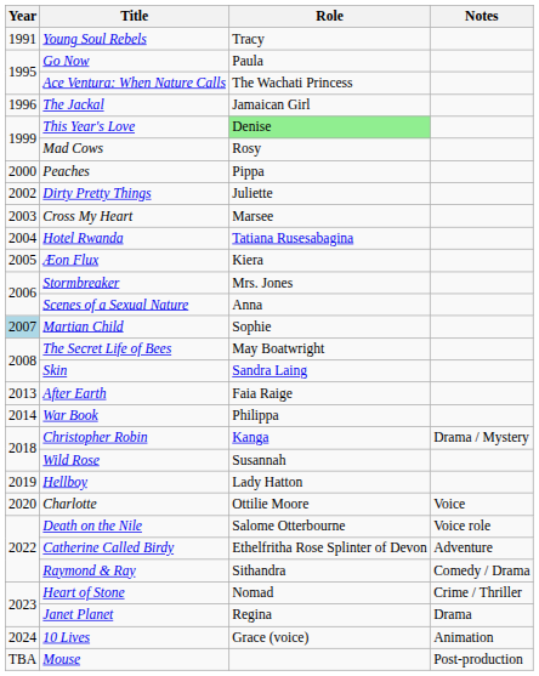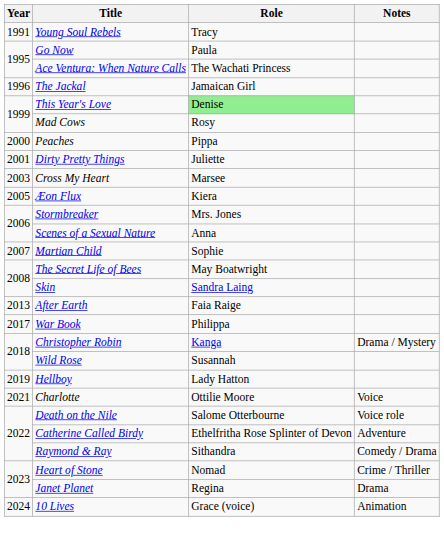 <table class="wikitable sortable">
 <tr>
 <th>Year</th>
 <th>Title</th>
 <th>Role</th>
 <th class="unsortable">Notes</th>
 </tr>
 <tr>
 <td>1991</td>
 <td><em><a href='#'>Young Soul Rebels</a></em></td>
 <td>Tracy</td>
 <td></td>
 </tr>
 <tr>
 <td rowspan="2">1995</td>
 <td><em><a href='#'>Go Now</a></em></td>
 <td>Paula</td>
 <td></td>
 </tr>
 <tr>
 <td><em><a href='#'>Ace Ventura: When Nature Calls</a></em></td>
 <td>The Wachati Princess</td>
 <td></td>
 </tr>
 <tr>
 <td>1996</td>
 <td><em><a href='#'>The Jackal</a></em></td>
 <td>Jamaican Girl</td>
 <td></td>
 </tr>
 <tr>
 <td rowspan="2">1999</td>
 <td><em><a href='#'>This Year's Love</a></em></td>
 <td style="background: lightgreen;">Denise</td>
 <td></td>
 </tr>
 <tr>
 <td><em>Mad Cows</em></td>
 <td>Rosy</td>
 <td></td>
 </tr>
 <tr>
 <td>2000</td>
 <td><em>Peaches</em></td>
 <td>Pippa</td>
 <td></td>
 </tr>
 <tr>
-<td>2002</td>
+<td>2001</td>
 <td><em><a href='#'>Dirty Pretty Things</a></em></td>
 <td>Juliette</td>
 <td></td>
 </tr>
 <tr>
 <td>2003</td>
 <td><em>Cross My Heart</em></td>
 <td>Marsee</td>
-<td></td>
-</tr>
-<tr>
-<td>2004</td>
-<td><em><a href='#'>Hotel Rwanda</a></em></td>
-<td><a href='#'>Tatiana Rusesabagina</a></td>
 <td></td>
 </tr>
 <tr>
 <td>2005</td>
 <td><em><a href='#'>Æon Flux</a></em></td>
 <td>Kiera</td>
 <td></td>
 </tr>
 <tr>
 <td rowspan="2">2006</td>
 <td><em><a href='#'>Stormbreaker</a></em></td>
 <td>Mrs. Jones</td>
 <td></td>
 </tr>
 <tr>
 <td><em><a href='#'>Scenes of a Sexual Nature</a></em></td>
 <td>Anna</td>
 <td></td>
 </tr>
 <tr>
-<td style="background: lightblue;">2007</td>
+<td>2007</td>
 <td><em><a href='#'>Martian Child</a></em></td>
 <td>Sophie</td>
 <td></td>
 </tr>
 <tr>
 <td rowspan="2">2008</td>
 <td><em><a href='#'>The Secret Life of Bees</a></em></td>
 <td>May Boatwright</td>
 <td></td>
 </tr>
 <tr>
 <td><em><a href='#'>Skin</a></em></td>
 <td><a href='#'>Sandra Laing</a></td>
 <td></td>
 </tr>
 <tr>
 <td>2013</td>
 <td><em><a href='#'>After Earth</a></em></td>
 <td>Faia Raige</td>
 <td></td>
 </tr>
 <tr>
-<td>2014</td>
+<td>2017</td>
 <td><em><a href='#'>War Book</a></em></td>
 <td>Philippa</td>
 <td></td>
 </tr>
 <tr>
 <td rowspan="2">2018</td>
 <td><em><a href='#'>Christopher Robin</a></em></td>
 <td><a href='#'>Kanga</a></td>
 <td>Drama / Mystery</td>
 </tr>
 <tr>
 <td><em><a href='#'>Wild Rose</a></em></td>
 <td>Susannah</td>
 <td></td>
 </tr>
 <tr>
 <td>2019</td>
 <td><em><a href='#'>Hellboy</a></em></td>
 <td>Lady Hatton</td>
 <td></td>
 </tr>
 <tr>
-<td>2020</td>
+<td>2021</td>
 <td><em>Charlotte</em></td>
 <td>Ottilie Moore</td>
 <td>Voice</td>
 </tr>
 <tr>
 <td rowspan="3">2022</td>
 <td><em><a href='#'>Death on the Nile</a></em></td>
 <td>Salome Otterbourne</td>
 <td>Voice role</td>
 </tr>
 <tr>
 <td><em><a href='#'>Catherine Called Birdy</a></em></td>
 <td>Ethelfritha Rose Splinter of Devon</td>
 <td>Adventure</td>
 </tr>
 <tr>
 <td><em><a href='#'>Raymond & Ray</a></em></td>
 <td>Sithandra</td>
 <td>Comedy / Drama</td>
 </tr>
 <tr>
 <td rowspan="2">2023</td>
 <td><em><a href='#'>Heart of Stone</a></em></td>
 <td>Nomad</td>
 <td>Crime / Thriller</td>
 </tr>
 <tr>
 <td><em><a href='#'>Janet Planet</a></em></td>
 <td>Regina</td>
 <td>Drama</td>
 </tr>
 <tr>
 <td>2024</td>
 <td><em><a href='#'>10 Lives</a></em></td>
 <td>Grace (voice)</td>
 <td>Animation</td>
 </tr>
-<tr>
-<td>TBA</td>
-<td><em><a href='#'>Mouse</a></em></td>
-<td></td>
-<td>Post-production</td>
-</tr>
 </table>
